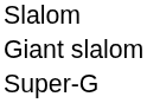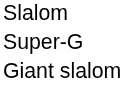 <table>
 <tr>
 <td>Slalom<br></td>
+<td></td>
+<td></td>
+<td></td>
+</tr>
+<tr>
+<td>Super-G<br></td>
 <td></td>
 <td></td>
 <td></td>
 </tr>
 <tr>
 <td>Giant slalom<br></td>
 <td></td>
 <td></td>
 <td></td>
 </tr>
-<tr>
-<td>Super-G<br></td>
-<td></td>
-<td></td>
-<td></td>
-</tr>
 </table>
